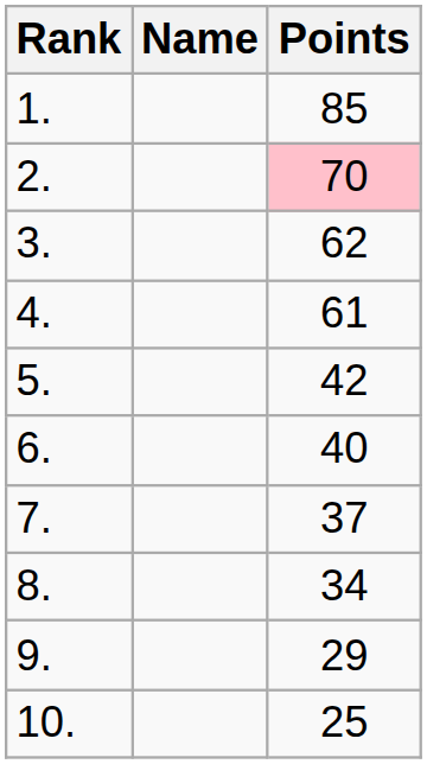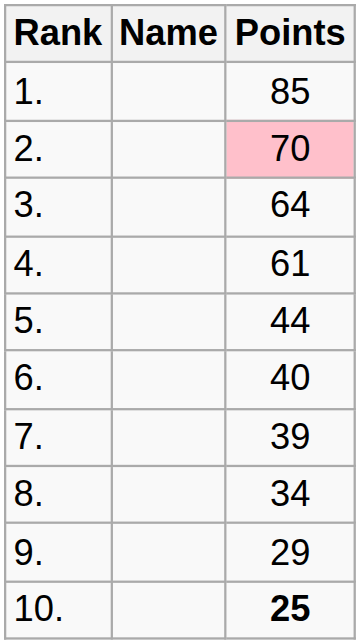 <table class="wikitable sortable">
 <tr>
 <th>Rank</th>
 <th>Name</th>
 <th>Points</th>
 </tr>
 <tr>
 <td>1.</td>
 <td></td>
 <td align=center>85</td>
 </tr>
 <tr>
 <td>2.</td>
 <td></td>
 <td align=center style="background: pink;">70</td>
 </tr>
 <tr>
 <td>3.</td>
 <td></td>
-<td align=center>62</td>
+<td align=center>64</td>
 </tr>
 <tr>
 <td>4.</td>
 <td></td>
 <td align=center>61</td>
 </tr>
 <tr>
 <td>5.</td>
 <td></td>
-<td align=center>42</td>
+<td align=center>44</td>
 </tr>
 <tr>
 <td>6.</td>
 <td></td>
 <td align=center>40</td>
 </tr>
 <tr>
 <td>7.</td>
 <td></td>
-<td align=center>37</td>
+<td align=center>39</td>
 </tr>
 <tr>
 <td>8.</td>
 <td></td>
 <td align=center>34</td>
 </tr>
 <tr>
 <td>9.</td>
 <td></td>
 <td align=center>29</td>
 </tr>
 <tr>
 <td>10.</td>
 <td></td>
-<td align=center>25</td>
+<td align=center><strong>25</strong></td>
 </tr>
 </table>
